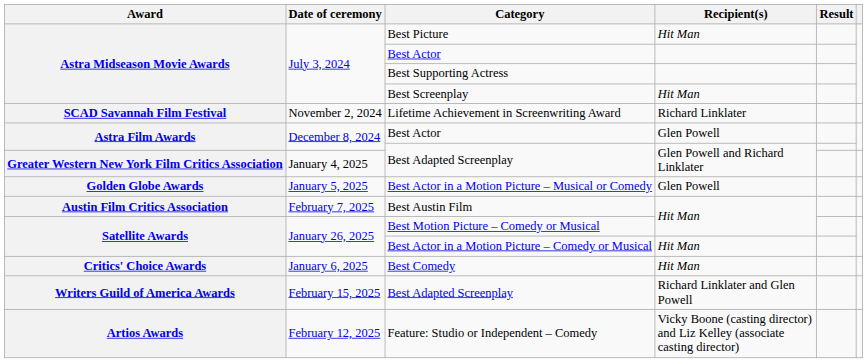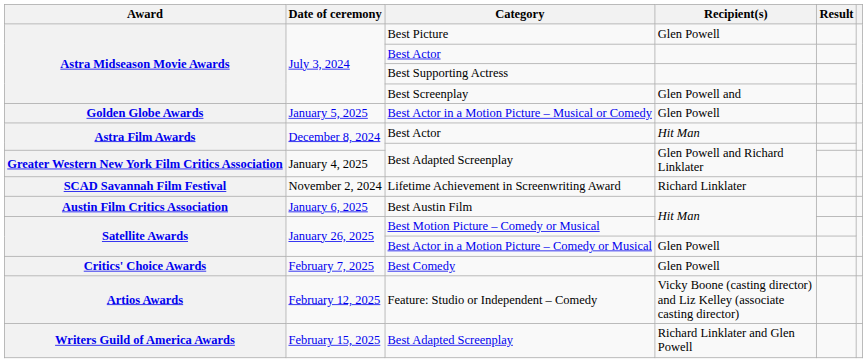 <table class="wikitable sortable plainrowheaders">
 <tr>
 <th scope="col">Award</th>
 <th scope="col">Date of ceremony</th>
 <th scope="col">Category</th>
 <th width=200 scope="col">Recipient(s)</th>
 <th scope="col">Result</th>
 <th scope="col" class="unsortable"></th>
 </tr>
 <tr>
 <th rowspan="4" scope="row"><a href='#'>Astra Midseason Movie Awards</a></th>
 <td rowspan="4"><a href='#'>July 3, 2024</a></td>
 <td>Best Picture</td>
-<td><em>Hit Man</em></td>
+<td>Glen Powell</td>
 <td></td>
 <td rowspan="4" align="center"><br></td>
 </tr>
 <tr>
 <td><a href='#'>Best Actor</a></td>
 <td></td>
 <td></td>
 </tr>
 <tr>
 <td>Best Supporting Actress</td>
 <td></td>
 <td></td>
 </tr>
 <tr>
 <td>Best Screenplay</td>
-<td><em>Hit Man</em></td>
+<td>Glen Powell and </td>
 <td></td>
 </tr>
 <tr>
-<th scope="row"><a href='#'>SCAD Savannah Film Festival</a></th>
-<td>November 2, 2024</td>
-<td>Lifetime Achievement in Screenwriting Award</td>
-<td>Richard Linklater</td>
+<th scope="row"><a href='#'>Golden Globe Awards</a></th>
+<td><a href='#'>January 5, 2025</a></td>
+<td><a href='#'>Best Actor in a Motion Picture – Musical or Comedy</a></td>
+<td>Glen Powell</td>
 <td></td>
 <td align="center"></td>
 </tr>
 <tr>
 <th rowspan="2" scope="row"><a href='#'>Astra Film Awards</a></th>
 <td rowspan="2"><a href='#'>December 8, 2024</a></td>
 <td>Best Actor</td>
-<td>Glen Powell</td>
+<td><em>Hit Man</em></td>
 <td></td>
 <td rowspan="2" align="center"><br></td>
 </tr>
 <tr>
 <td rowspan="2">Best Adapted Screenplay</td>
 <td rowspan="2">Glen Powell and Richard Linklater</td>
 <td></td>
 </tr>
 <tr>
 <th scope="row"><a href='#'>Greater Western New York Film Critics Association</a></th>
 <td>January 4, 2025</td>
 <td></td>
 <td align="center"></td>
 </tr>
 <tr>
-<th scope="row"><a href='#'>Golden Globe Awards</a></th>
-<td><a href='#'>January 5, 2025</a></td>
-<td><a href='#'>Best Actor in a Motion Picture – Musical or Comedy</a></td>
-<td>Glen Powell</td>
+<th scope="row"><a href='#'>SCAD Savannah Film Festival</a></th>
+<td>November 2, 2024</td>
+<td>Lifetime Achievement in Screenwriting Award</td>
+<td>Richard Linklater</td>
 <td></td>
 <td align="center"></td>
 </tr>
 <tr>
 <th scope="row"><a href='#'>Austin Film Critics Association</a></th>
-<td><a href='#'>February 7, 2025</a></td>
+<td><a href='#'>January 6, 2025</a></td>
 <td>Best Austin Film</td>
 <td rowspan="2"><em>Hit Man</em></td>
 <td></td>
 <td align="center"></td>
 </tr>
 <tr>
 <th rowspan="2" scope="row"><a href='#'>Satellite Awards</a></th>
 <td rowspan="2"><a href='#'>January 26, 2025</a></td>
 <td><a href='#'>Best Motion Picture – Comedy or Musical</a></td>
 <td></td>
 <td rowspan="2" align="center"></td>
 </tr>
 <tr>
 <td><a href='#'>Best Actor in a Motion Picture – Comedy or Musical</a></td>
-<td><em>Hit Man</em></td>
+<td>Glen Powell</td>
 <td></td>
 </tr>
 <tr>
 <th scope="row"><a href='#'>Critics' Choice Awards</a></th>
-<td><a href='#'>January 6, 2025</a></td>
+<td><a href='#'>February 7, 2025</a></td>
 <td><a href='#'>Best Comedy</a></td>
-<td><em>Hit Man</em></td>
+<td>Glen Powell</td>
+<td></td>
+<td align="center"></td>
+</tr>
+<tr>
+<th scope="row"><a href='#'>Artios Awards</a></th>
+<td><a href='#'>February 12, 2025</a></td>
+<td>Feature: Studio or Independent – Comedy</td>
+<td>Vicky Boone (casting director) and Liz Kelley (associate casting director)</td>
 <td></td>
 <td align="center"></td>
 </tr>
 <tr>
 <th scope="row"><a href='#'>Writers Guild of America Awards</a></th>
 <td><a href='#'>February 15, 2025</a></td>
 <td><a href='#'>Best Adapted Screenplay</a></td>
 <td>Richard Linklater and Glen Powell</td>
 <td></td>
 <td align="center"></td>
 </tr>
-<tr>
-<th scope="row"><a href='#'>Artios Awards</a></th>
-<td><a href='#'>February 12, 2025</a></td>
-<td>Feature: Studio or Independent – Comedy</td>
-<td>Vicky Boone (casting director) and Liz Kelley (associate casting director)</td>
-<td></td>
-<td align="center"></td>
-</tr>
 </table>
